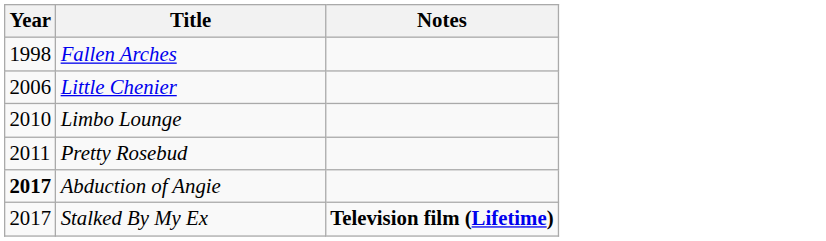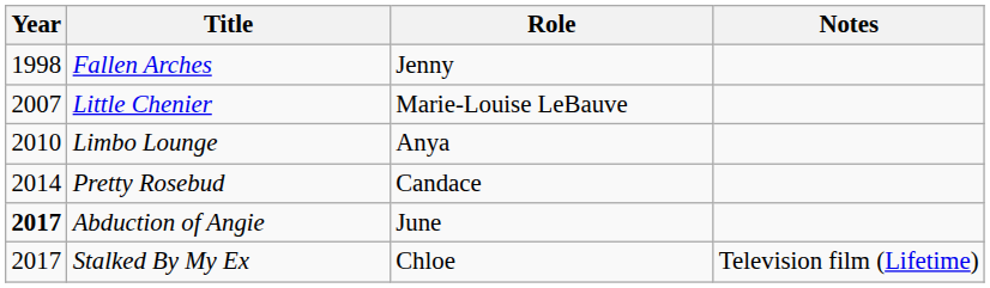 <table class="wikitable sortable">
 <tr>
 <th>Year</th>
 <th style="width:200px;">Title</th>
+<th style="width:200px;">Role</th>
 <th class="unsortable">Notes</th>
 </tr>
 <tr>
 <td>1998</td>
 <td><em><a href='#'>Fallen Arches</a></em></td>
+<td>Jenny</td>
 <td></td>
 </tr>
 <tr>
-<td>2006</td>
+<td>2007</td>
 <td><em><a href='#'>Little Chenier</a></em></td>
+<td>Marie-Louise LeBauve</td>
 <td></td>
 </tr>
 <tr>
 <td>2010</td>
 <td><em>Limbo Lounge</em></td>
+<td>Anya</td>
 <td></td>
 </tr>
 <tr>
-<td>2011</td>
+<td>2014</td>
 <td><em>Pretty Rosebud</em></td>
+<td>Candace</td>
 <td></td>
 </tr>
 <tr>
 <td><strong>2017</strong></td>
 <td><em>Abduction of Angie</em></td>
+<td>June</td>
 <td></td>
 </tr>
 <tr>
 <td>2017</td>
 <td><em>Stalked By My Ex</em></td>
-<td><strong>Television film (<a href='#'>Lifetime</a>)</strong></td>
+<td>Chloe</td>
+<td>Television film (<a href='#'>Lifetime</a>)</td>
 </tr>
 </table>
